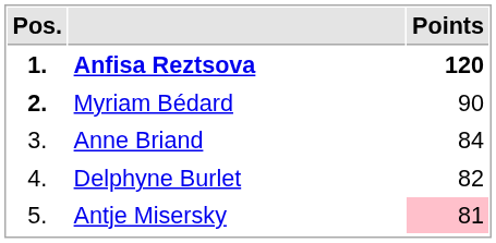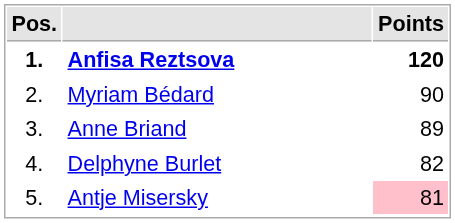 <table cellspacing="1" cellpadding="3" style="border:1px solid #AAAAAA;font-size:90%">
 <tr bgcolor="#E4E4E4">
 <th style="border-bottom:1px solid #AAAAAA" width=10>Pos.</th>
 <th style="border-bottom:1px solid #AAAAAA" width=200></th>
 <th style="border-bottom:1px solid #AAAAAA" width=20>Points</th>
 </tr>
 <tr>
 <td align="center"><strong>1.</strong></td>
 <td> <strong><a href='#'>Anfisa Reztsova</a></strong></td>
 <td align="right"><strong>120</strong></td>
 </tr>
 <tr>
-<td align="center"><strong>2.</strong></td>
+<td align="center">2.</td>
 <td> <a href='#'>Myriam Bédard</a></td>
 <td align="right">90</td>
 </tr>
 <tr>
 <td align="center">3.</td>
 <td> <a href='#'>Anne Briand</a></td>
-<td align="right">84</td>
+<td align="right">89</td>
 </tr>
 <tr>
 <td align="center">4.</td>
 <td> <a href='#'>Delphyne Burlet</a></td>
 <td align="right">82</td>
 </tr>
 <tr>
 <td align="center">5.</td>
 <td> <a href='#'>Antje Misersky</a></td>
 <td align="right" style="background: pink;">81</td>
 </tr>
 <tr>
 </tr>
 </table>
